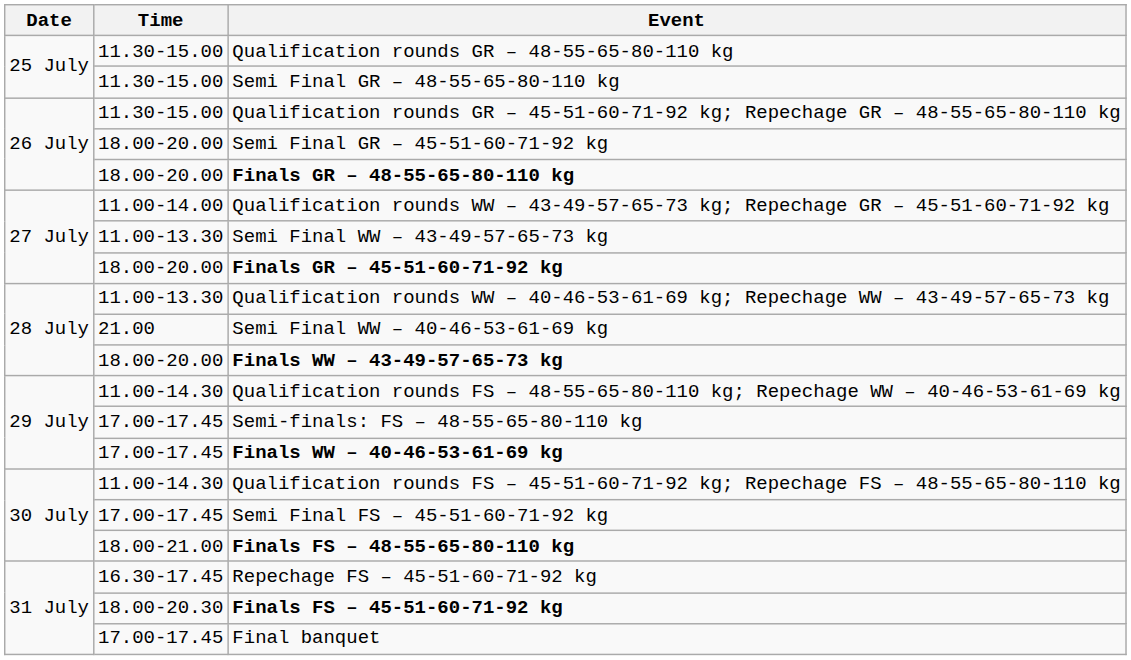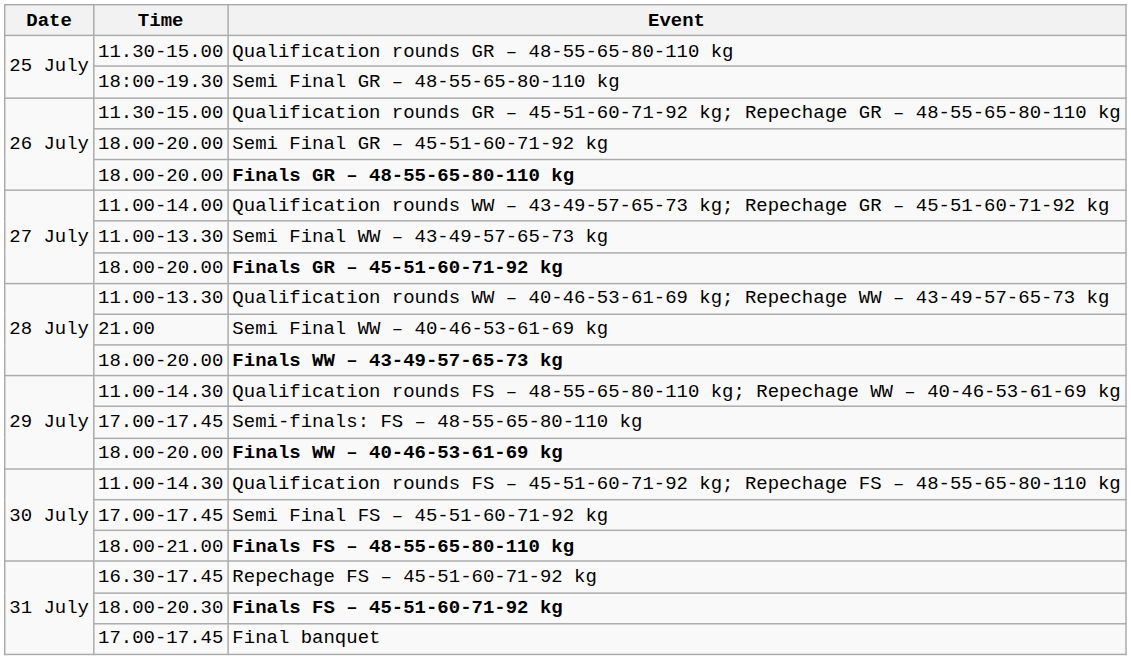 <table class=wikitable>
 <tr>
 <th>Date</th>
 <th>Time</th>
 <th>Event</th>
 </tr>
 <tr>
 <td rowspan="2">25 July</td>
 <td>11.30-15.00</td>
 <td>Qualification rounds GR – 48-55-65-80-110 kg</td>
 </tr>
 <tr>
-<td>11.30-15.00</td>
+<td>18:00-19.30</td>
 <td>Semi Final GR – 48-55-65-80-110 kg</td>
 </tr>
 <tr>
 <td rowspan="3">26 July</td>
 <td>11.30-15.00</td>
 <td>Qualification rounds GR – 45-51-60-71-92 kg; Repechage GR – 48-55-65-80-110 kg</td>
 </tr>
 <tr>
 <td>18.00-20.00</td>
 <td>Semi Final GR – 45-51-60-71-92 kg</td>
 </tr>
 <tr>
 <td>18.00-20.00</td>
 <td><strong>Finals  GR – 48-55-65-80-110 kg</strong></td>
 </tr>
 <tr>
 <td rowspan="3">27 July</td>
 <td>11.00-14.00</td>
 <td>Qualification rounds WW – 43-49-57-65-73 kg; Repechage GR – 45-51-60-71-92 kg</td>
 </tr>
 <tr>
 <td>11.00-13.30</td>
 <td>Semi Final WW – 43-49-57-65-73 kg</td>
 </tr>
 <tr>
 <td>18.00-20.00</td>
 <td><strong>Finals GR – 45-51-60-71-92 kg</strong></td>
 </tr>
 <tr>
 <td rowspan="3">28 July</td>
 <td>11.00-13.30</td>
 <td>Qualification rounds WW – 40-46-53-61-69 kg; Repechage WW – 43-49-57-65-73 kg</td>
 </tr>
 <tr>
 <td>21.00</td>
 <td>Semi Final WW – 40-46-53-61-69 kg</td>
 </tr>
 <tr>
 <td>18.00-20.00</td>
 <td><strong>Finals WW – 43-49-57-65-73 kg</strong></td>
 </tr>
 <tr>
 <td rowspan="3">29 July</td>
 <td>11.00-14.30</td>
 <td>Qualification rounds FS – 48-55-65-80-110 kg; Repechage WW – 40-46-53-61-69 kg</td>
 </tr>
 <tr>
 <td>17.00-17.45</td>
 <td>Semi-finals: FS – 48-55-65-80-110 kg</td>
 </tr>
 <tr>
-<td>17.00-17.45</td>
+<td>18.00-20.00</td>
 <td><strong>Finals WW – 40-46-53-61-69 kg</strong></td>
 </tr>
 <tr>
 <td rowspan="3">30 July</td>
 <td>11.00-14.30</td>
 <td>Qualification rounds FS – 45-51-60-71-92 kg; Repechage FS – 48-55-65-80-110 kg</td>
 </tr>
 <tr>
 <td>17.00-17.45</td>
 <td>Semi Final FS – 45-51-60-71-92 kg</td>
 </tr>
 <tr>
 <td>18.00-21.00</td>
 <td><strong>Finals FS – 48-55-65-80-110 kg</strong></td>
 </tr>
 <tr>
 <td rowspan="3">31 July</td>
 <td>16.30-17.45</td>
 <td>Repechage FS – 45-51-60-71-92 kg</td>
 </tr>
 <tr>
 <td>18.00-20.30</td>
 <td><strong>Finals FS – 45-51-60-71-92 kg</strong></td>
 </tr>
 <tr>
 <td>17.00-17.45</td>
 <td>Final banquet</td>
 </tr>
 </table>
